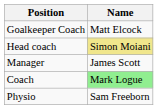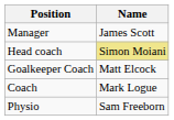 <table class="wikitable sortable" style="text-align:center;">
 <tr>
 <th>Position</th>
 <th>Name</th>
 </tr>
 <tr>
-<td align="left">Goalkeeper Coach</td>
-<td align="left"> Matt Elcock</td>
+<td align="left">Manager</td>
+<td align="left"> James Scott</td>
 </tr>
 <tr>
 <td align="left">Head coach</td>
 <td align="left" style="background: khaki;"> Simon Moiani</td>
 </tr>
 <tr>
-<td align="left">Manager</td>
-<td align="left"> James Scott</td>
+<td align="left">Goalkeeper Coach</td>
+<td align="left"> Matt Elcock</td>
 </tr>
 <tr>
 <td align="left">Coach</td>
-<td align="left" style="background: lightgreen;"> Mark Logue</td>
+<td align="left"> Mark Logue</td>
 </tr>
 <tr>
 <td align="left">Physio</td>
 <td align="left"> Sam Freeborn</td>
 </tr>
 </table>
